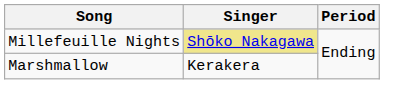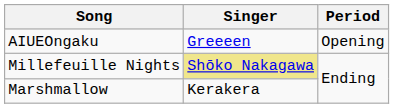 <table class="wikitable">
 <tr>
 <th>Song</th>
 <th>Singer</th>
 <th>Period</th>
+</tr>
+<tr>
+<td>AIUEOngaku</td>
+<td><a href='#'>Greeeen</a></td>
+<td>Opening</td>
 </tr>
 <tr>
 <td>Millefeuille Nights</td>
 <td style="background: khaki;"><a href='#'>Shōko Nakagawa</a></td>
 <td rowspan="2">Ending</td>
 </tr>
 <tr>
 <td>Marshmallow</td>
 <td>Kerakera</td>
 </tr>
 </table>
